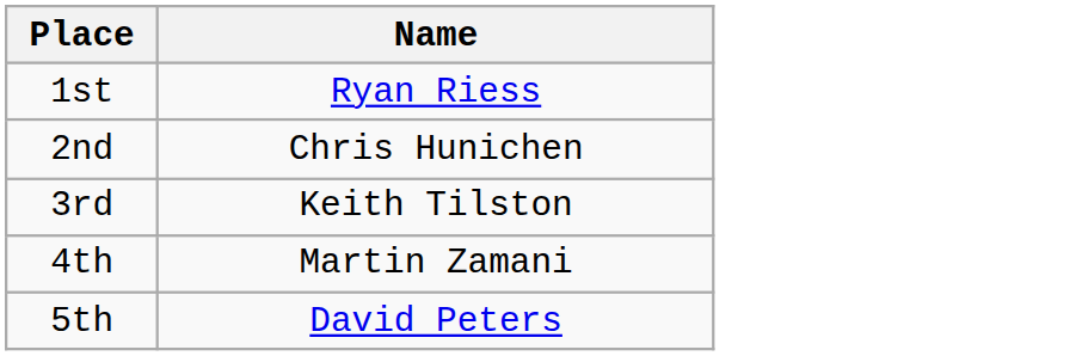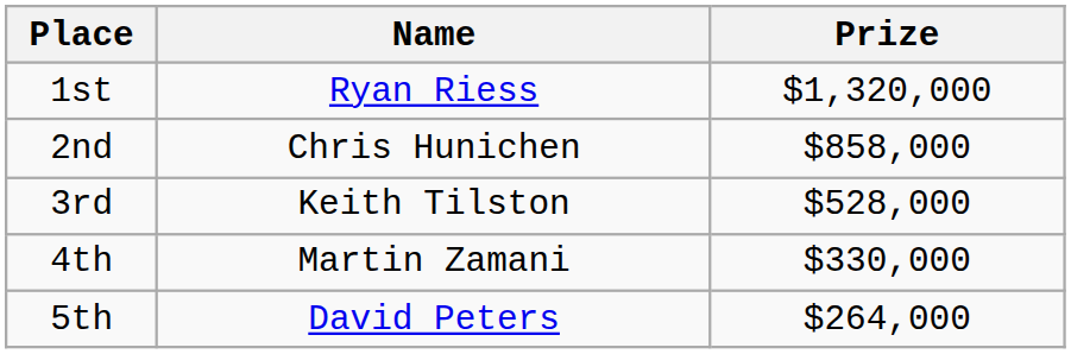 <table class="wikitable">
 <tr>
 <th width="50">Place</th>
 <th width="200">Name</th>
+<th width="125">Prize</th>
 </tr>
 <tr>
 <td align = "center">1st</td>
 <td align = "center"><a href='#'>Ryan Riess</a></td>
+<td align = "center">$1,320,000</td>
 </tr>
 <tr>
 <td align = "center">2nd</td>
 <td align = "center">Chris Hunichen</td>
+<td align = "center">$858,000</td>
 </tr>
 <tr>
 <td align = "center">3rd</td>
 <td align = "center">Keith Tilston</td>
+<td align = "center">$528,000</td>
 </tr>
 <tr>
 <td align = "center">4th</td>
 <td align = "center">Martin Zamani</td>
+<td align = "center">$330,000</td>
 </tr>
 <tr>
 <td align = "center">5th</td>
 <td align = "center"><a href='#'>David Peters</a></td>
+<td align = "center">$264,000</td>
 </tr>
 </table>
